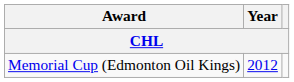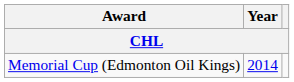 <table class="wikitable">
 <tr>
 <th>Award</th>
 <th>Year</th>
 <th></th>
 </tr>
 <tr ALIGN="center" bgcolor="#e0e0e0">
 <th colspan="3"><a href='#'>CHL</a></th>
 </tr>
 <tr>
 <td><a href='#'>Memorial Cup</a> (Edmonton Oil Kings)</td>
-<td><a href='#'>2012</a></td>
+<td><a href='#'>2014</a></td>
 <td></td>
 </tr>
 </table>
